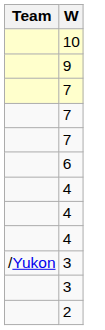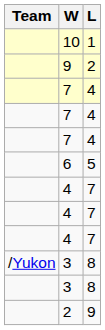 <table class="wikitable">
 <tr>
 <th>Team</th>
 <th>W</th>
+<th>L</th>
 </tr>
 <tr bgcolor="#ffffcc">
 <td></td>
 <td>10</td>
+<td>1</td>
 </tr>
 <tr bgcolor="#ffffcc">
 <td></td>
 <td>9</td>
+<td>2</td>
 </tr>
 <tr bgcolor="#ffffcc">
 <td></td>
 <td>7</td>
+<td>4</td>
 </tr>
 <tr>
 <td></td>
 <td>7</td>
+<td>4</td>
 </tr>
 <tr>
 <td></td>
 <td>7</td>
+<td>4</td>
 </tr>
 <tr>
 <td></td>
 <td>6</td>
+<td>5</td>
 </tr>
 <tr>
 <td></td>
 <td>4</td>
+<td>7</td>
 </tr>
 <tr>
 <td></td>
 <td>4</td>
+<td>7</td>
 </tr>
 <tr>
 <td></td>
 <td>4</td>
+<td>7</td>
 </tr>
 <tr>
 <td>/<a href='#'>Yukon</a></td>
 <td>3</td>
+<td>8</td>
 </tr>
 <tr>
 <td></td>
 <td>3</td>
+<td>8</td>
 </tr>
 <tr>
 <td></td>
 <td>2</td>
+<td>9</td>
 </tr>
 </table>
